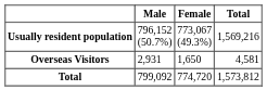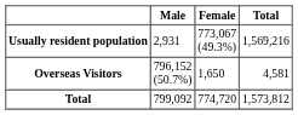 <table border="1" cellspacing="0" cellpadding="3">
 <tr ---->
 <td></td>
 <th>Male</th>
 <th>Female</th>
 <th>Total</th>
 </tr>
 <tr ---->
 <th>Usually resident population</th>
-<td>796,152<br> (50.7%)</td>
+<td>2,931</td>
 <td>773,067 <br> (49.3%)</td>
 <td align="right">1,569,216</td>
 </tr>
 <tr ---->
 <th>Overseas Visitors</th>
-<td>2,931</td>
+<td>796,152<br> (50.7%)</td>
 <td>1,650</td>
 <td align="right">4,581</td>
 </tr>
 <tr ---->
 <th>Total</th>
 <td>799,092</td>
 <td>774,720</td>
 <td align="right">1,573,812</td>
 </tr>
 </table>
